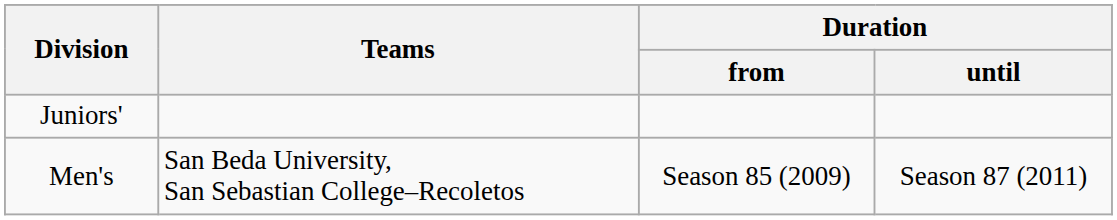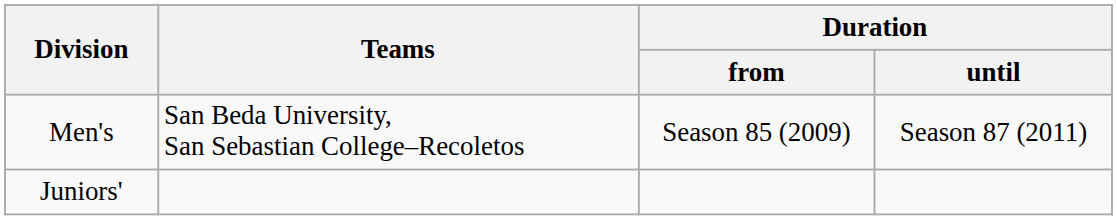 <table class="wikitable" style="font-size:90%; text-align:center;">
 <tr>
 <th rowspan="2" width="75px">Division</th>
 <th rowspan="2" width="250px">Teams</th>
 <th colspan="2">Duration</th>
 </tr>
 <tr>
 <th width="120px">from</th>
 <th width="120px">until</th>
 </tr>
 <tr>
+<td>Men's</td>
+<td align="left">San Beda University,<br> San Sebastian College–Recoletos</td>
+<td>Season 85 (2009)</td>
+<td>Season 87 (2011)</td>
+</tr>
+<tr>
 <td>Juniors'</td>
 <td align="left"></td>
 <td></td>
 <td></td>
 </tr>
-<tr>
-<td>Men's</td>
-<td align="left">San Beda University,<br> San Sebastian College–Recoletos</td>
-<td>Season 85 (2009)</td>
-<td>Season 87 (2011)</td>
-</tr>
 </table>
